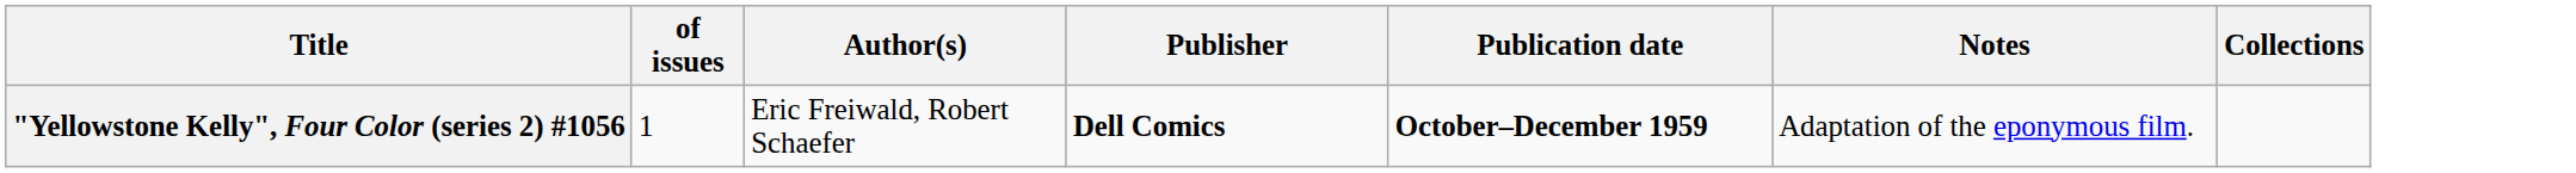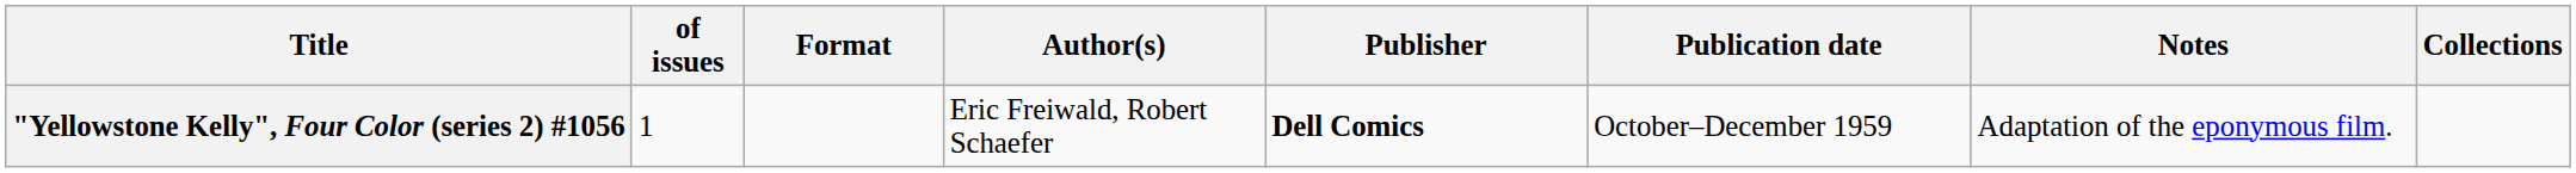 <table class="wikitable">
 <tr>
 <th>Title</th>
 <th style="width:40pt"> of issues</th>
+<th style="width:75pt">Format</th>
 <th style="width:125pt">Author(s)</th>
 <th style="width:125pt">Publisher</th>
 <th style="width:150pt">Publication date</th>
 <th style="width:175pt">Notes</th>
 <th>Collections</th>
 </tr>
 <tr>
 <th>"Yellowstone Kelly", <em>Four Color</em> (series 2) #1056</th>
 <td>1</td>
+<td></td>
 <td>Eric Freiwald, Robert Schaefer</td>
 <td><strong>Dell Comics</strong></td>
-<td><strong>October–December 1959</strong></td>
+<td>October–December 1959</td>
 <td>Adaptation of the <a href='#'>eponymous film</a>.</td>
 <td></td>
 </tr>
 </table>
